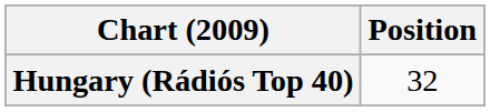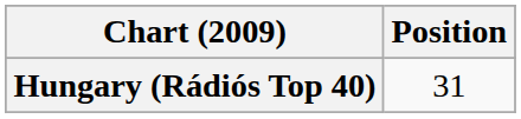 <table class="wikitable plainrowheaders" style="text-align:center">
 <tr>
 <th scope="col">Chart (2009)</th>
 <th scope="col">Position</th>
 </tr>
 <tr>
 <th scope="row">Hungary (Rádiós Top 40)</th>
-<td>32</td>
+<td>31</td>
 </tr>
 </table>
